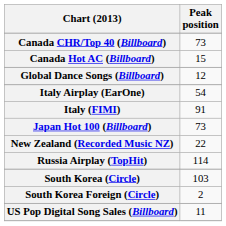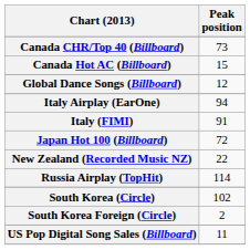 <table class="wikitable sortable plainrowheaders" style="text-align:center">
 <tr>
 <th scope="col">Chart (2013)</th>
 <th scope="col">Peak<br>position</th>
 </tr>
 <tr>
 </tr>
 <tr>
 </tr>
 <tr>
 </tr>
 <tr>
 </tr>
 <tr>
 </tr>
 <tr>
 </tr>
 <tr>
 <th scope="row">Canada <a href='#'>CHR/Top 40</a> (<em><a href='#'>Billboard</a></em>)</th>
 <td>73</td>
 </tr>
 <tr>
 <th scope="row">Canada <a href='#'>Hot AC</a> (<em><a href='#'>Billboard</a></em>)</th>
 <td>15</td>
 </tr>
 <tr>
 </tr>
 <tr>
 </tr>
 <tr>
 </tr>
 <tr>
 <th scope="row">Global Dance Songs (<a href='#'><em>Billboard</em></a>)</th>
 <td>12</td>
 </tr>
 <tr>
 </tr>
 <tr>
 <th scope="row">Italy Airplay (EarOne)</th>
-<td>54</td>
+<td>94</td>
 </tr>
 <tr>
 <th scope="row">Italy (<a href='#'>FIMI</a>)</th>
 <td>91</td>
 </tr>
 <tr>
 <th scope="row"><a href='#'>Japan Hot 100</a> (<em><a href='#'>Billboard</a></em>)</th>
-<td>73</td>
+<td>72</td>
 </tr>
 <tr>
 <th scope="row">New Zealand (<a href='#'>Recorded Music NZ</a>)</th>
 <td style="text-align:center;">22</td>
 </tr>
 <tr>
 <th scope="row">Russia Airplay (<a href='#'>TopHit</a>)</th>
 <td style="text-align:center;">114</td>
 </tr>
 <tr>
 </tr>
 <tr>
 </tr>
 <tr>
 <th scope="row">South Korea (<a href='#'>Circle</a>)</th>
-<td>103</td>
+<td>102</td>
 </tr>
 <tr>
 <th scope="row">South Korea Foreign (<a href='#'>Circle</a>)</th>
 <td>2</td>
 </tr>
 <tr>
 </tr>
 <tr>
 </tr>
 <tr>
 </tr>
 <tr>
 </tr>
 <tr>
 </tr>
 <tr>
 </tr>
 <tr>
 <th scope="row">US Pop Digital Song Sales (<em><a href='#'>Billboard</a></em>)</th>
 <td>11</td>
 </tr>
 <tr>
 </tr>
 </table>
